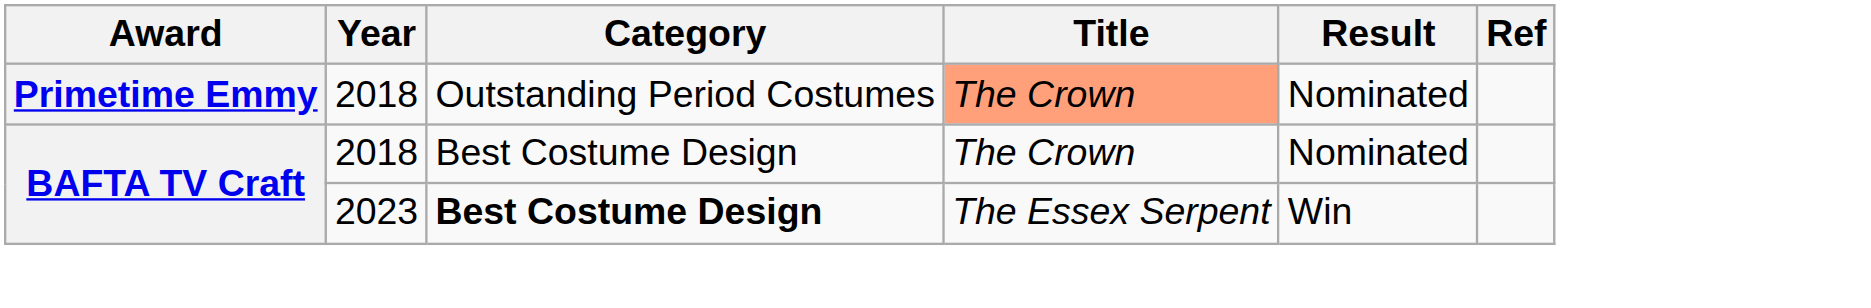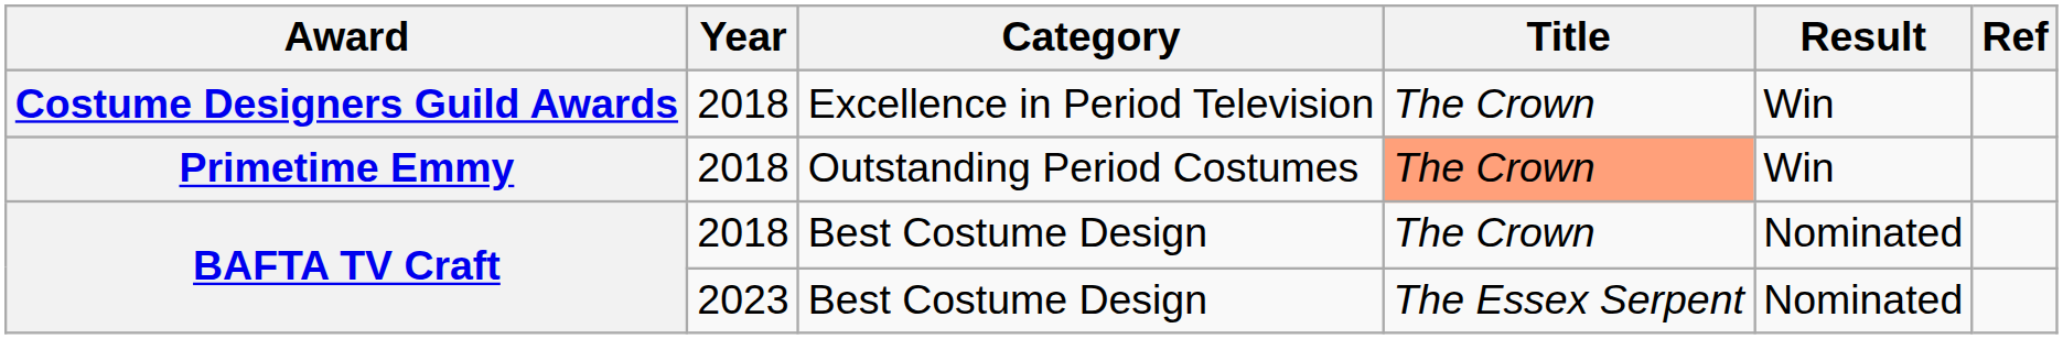 <table class="wikitable sortable">
 <tr>
 <th scope="col">Award</th>
 <th scope="col">Year</th>
 <th scope="col">Category</th>
 <th scope="col">Title</th>
 <th>Result</th>
 <th>Ref</th>
 </tr>
 <tr>
+<th scope="row" style="text-align:center;"><a href='#'>Costume Designers Guild Awards</a></th>
+<td style="text-align:center;">2018</td>
+<td>Excellence in Period Television</td>
+<td><em>The Crown</em></td>
+<td>Win</td>
+<td></td>
+</tr>
+<tr>
 <th scope="row" style="text-align:center;"><a href='#'>Primetime Emmy</a></th>
 <td style="text-align:center;">2018</td>
 <td>Outstanding Period Costumes</td>
 <td style="background: lightsalmon;"><em>The Crown</em></td>
-<td>Nominated</td>
+<td>Win</td>
 <td></td>
 </tr>
 <tr>
 <th rowspan="2" scope="row" style="text-align:center;"><a href='#'>BAFTA TV Craft</a></th>
 <td style="text-align:center;">2018</td>
 <td>Best Costume Design</td>
 <td><em>The Crown</em></td>
 <td>Nominated</td>
 <td></td>
 </tr>
 <tr>
 <td style="text-align:center;">2023</td>
-<td><strong>Best Costume Design</strong></td>
+<td>Best Costume Design</td>
 <td><em>The Essex Serpent</em></td>
-<td>Win</td>
+<td>Nominated</td>
 <td></td>
 </tr>
 </table>
